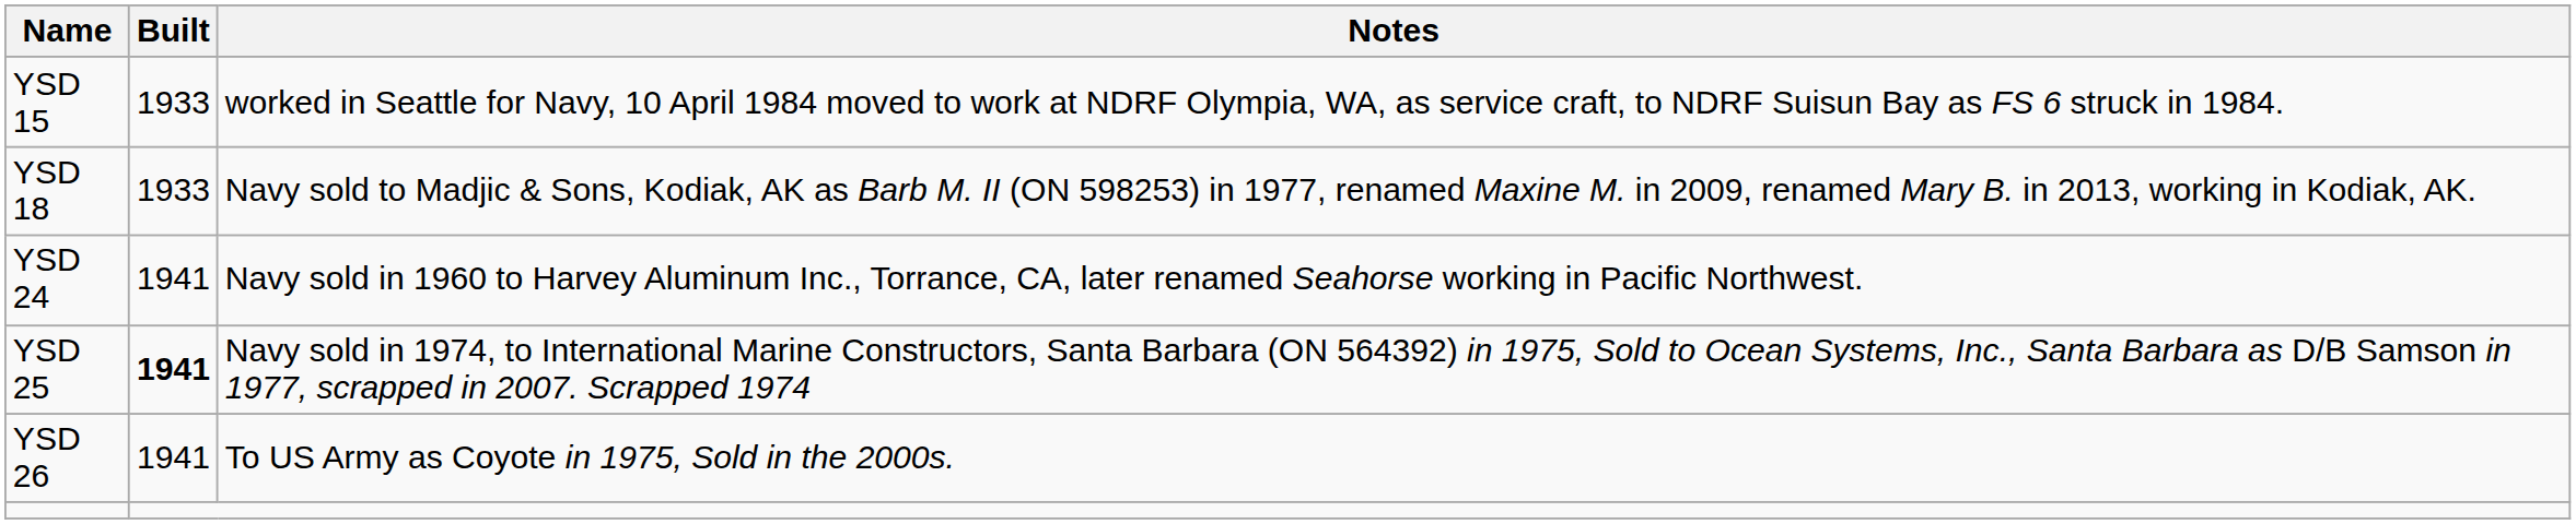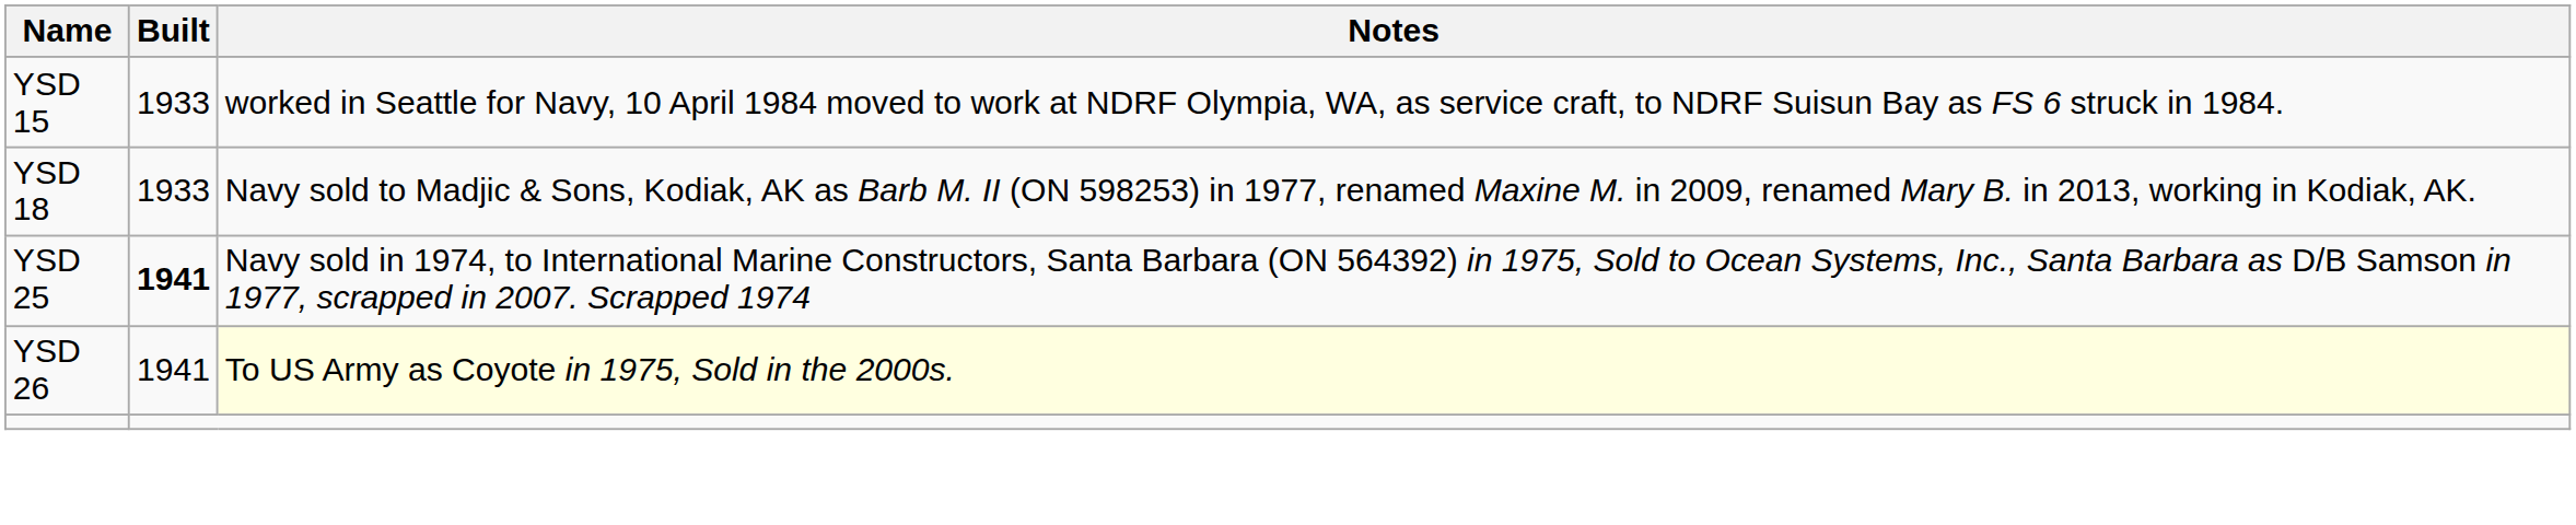 <table class="wikitable collapsible">
 <tr>
 <th>Name</th>
 <th>Built</th>
 <th>Notes</th>
 </tr>
 <tr>
 <td>YSD 15</td>
 <td>1933</td>
 <td>worked in Seattle for Navy, 10 April 1984 moved to work at NDRF Olympia, WA, as service craft, to NDRF Suisun Bay as <em>FS 6</em> struck in 1984.</td>
 </tr>
 <tr>
 <td>YSD 18</td>
 <td>1933</td>
 <td>Navy sold to Madjic & Sons, Kodiak, AK as <em>Barb M. II</em> (ON 598253) in 1977, renamed <em>Maxine M.</em> in 2009, renamed <em>Mary B.</em> in 2013, working in Kodiak, AK.</td>
 </tr>
 <tr>
-<td>YSD 24</td>
-<td>1941</td>
-<td>Navy sold in 1960 to Harvey Aluminum Inc., Torrance, CA, later renamed <em>Seahorse</em> working in Pacific Northwest.</td>
-</tr>
-<tr>
 <td>YSD 25</td>
 <td><strong>1941</strong></td>
 <td>Navy sold in 1974, to International Marine Constructors, Santa Barbara (ON 564392)<em> in 1975, Sold to Ocean Systems, Inc., Santa Barbara as </em>D/B Samson<em> in 1977, scrapped in 2007. Scrapped 1974</td>
 </tr>
 <tr>
 <td>YSD 26</td>
 <td>1941</td>
-<td>To US Army as </em>Coyote<em> in 1975, Sold in the 2000s.</td>
+<td style="background: lightyellow;">To US Army as </em>Coyote<em> in 1975, Sold in the 2000s.</td>
 </tr>
 <tr>
 <td></td>
 </tr>
 </table>
